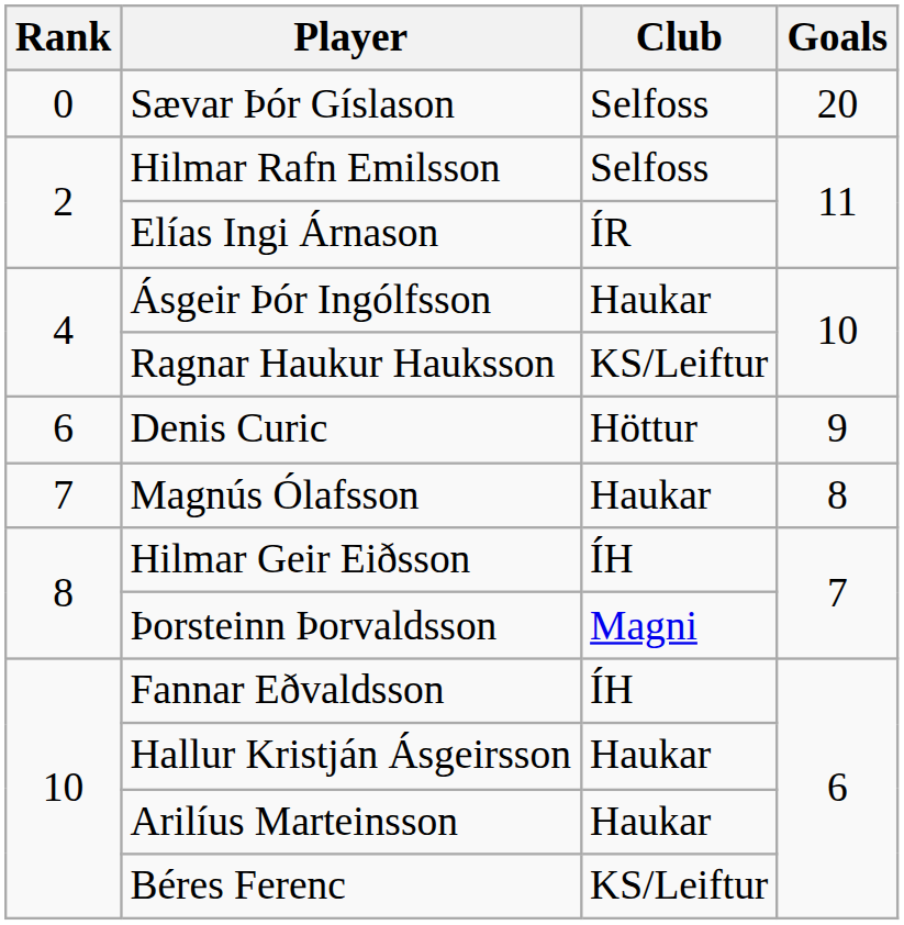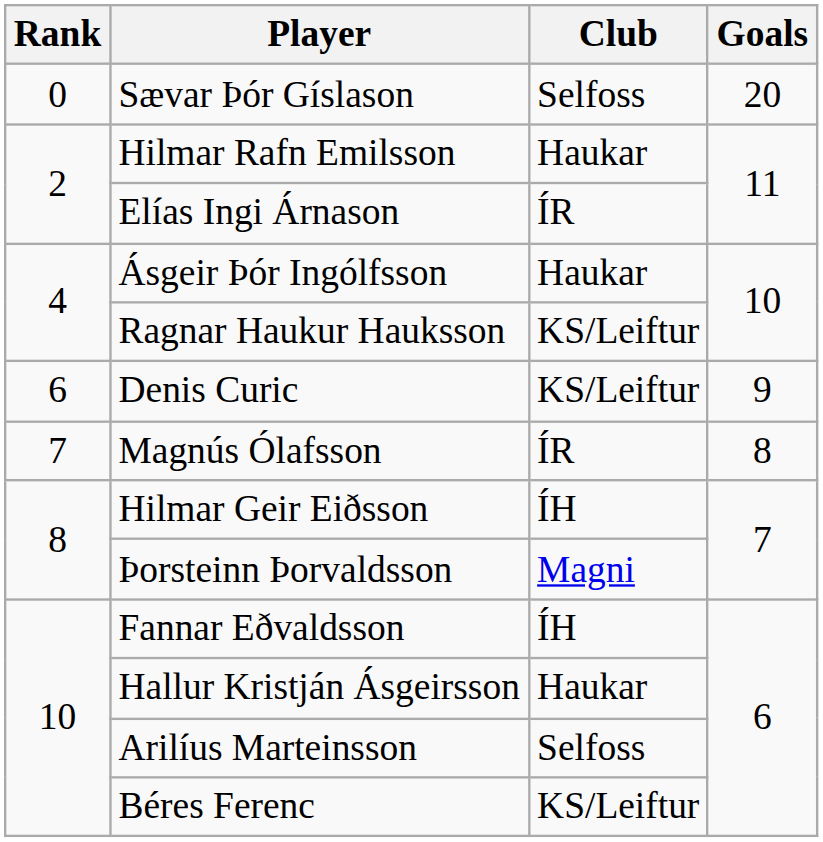 <table class="wikitable">
 <tr>
 <th>Rank</th>
 <th>Player</th>
 <th>Club</th>
 <th>Goals</th>
 </tr>
 <tr>
 <td align="center">0</td>
 <td>Sævar Þór Gíslason</td>
 <td>Selfoss</td>
 <td align="center">20</td>
 </tr>
 <tr>
 <td rowspan="2" align="center">2</td>
 <td>Hilmar Rafn Emilsson</td>
-<td>Selfoss</td>
+<td>Haukar</td>
 <td rowspan="2" align="center">11</td>
 </tr>
 <tr>
 <td>Elías Ingi Árnason</td>
 <td>ÍR</td>
 </tr>
 <tr>
 <td rowspan="2" align="center">4</td>
 <td>Ásgeir Þór Ingólfsson</td>
 <td>Haukar</td>
 <td align="center" rowspan="2">10</td>
 </tr>
 <tr>
 <td>Ragnar Haukur Hauksson</td>
 <td>KS/Leiftur</td>
 </tr>
 <tr>
 <td align="center">6</td>
 <td>Denis Curic</td>
-<td>Höttur</td>
+<td>KS/Leiftur</td>
 <td align="center">9</td>
 </tr>
 <tr>
 <td align="center">7</td>
 <td>Magnús Ólafsson</td>
-<td>Haukar</td>
+<td>ÍR</td>
 <td align="center">8</td>
 </tr>
 <tr>
 <td rowspan="2" align="center">8</td>
 <td>Hilmar Geir Eiðsson</td>
 <td>ÍH</td>
 <td rowspan="2" align="center">7</td>
 </tr>
 <tr>
 <td>Þorsteinn Þorvaldsson</td>
 <td><a href='#'>Magni</a></td>
 </tr>
 <tr>
 <td rowspan="4" align="center">10</td>
 <td>Fannar Eðvaldsson</td>
 <td>ÍH</td>
 <td rowspan="4" align="center">6</td>
 </tr>
 <tr>
 <td>Hallur Kristján Ásgeirsson</td>
 <td>Haukar</td>
 </tr>
 <tr>
 <td>Arilíus Marteinsson</td>
-<td>Haukar</td>
+<td>Selfoss</td>
 </tr>
 <tr>
 <td>Béres Ferenc</td>
 <td>KS/Leiftur</td>
 </tr>
 </table>
